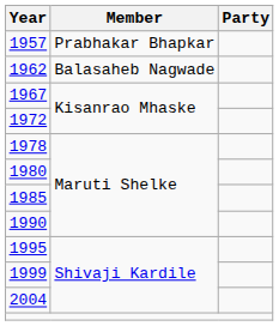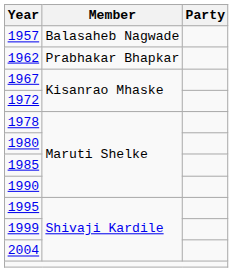 <table class=wikitable>
 <tr>
 <th>Year</th>
 <th>Member</th>
 <th colspan="2">Party</th>
 </tr>
 <tr>
 <td><a href='#'>1957</a></td>
-<td>Prabhakar Bhapkar</td>
+<td>Balasaheb Nagwade</td>
 <td></td>
 </tr>
 <tr>
 <td><a href='#'>1962</a></td>
-<td>Balasaheb Nagwade</td>
+<td>Prabhakar Bhapkar</td>
 </tr>
 <tr>
 <td><a href='#'>1967</a></td>
 <td rowspan=2>Kisanrao Mhaske</td>
 <td></td>
 </tr>
 <tr>
 <td><a href='#'>1972</a></td>
 </tr>
 <tr>
 <td><a href='#'>1978</a></td>
 <td rowspan=4>Maruti Shelke</td>
 <td></td>
 </tr>
 <tr>
 <td><a href='#'>1980</a></td>
 <td></td>
 </tr>
 <tr>
 <td><a href='#'>1985</a></td>
 <td></td>
 </tr>
 <tr>
 <td><a href='#'>1990</a></td>
 </tr>
 <tr>
 <td><a href='#'>1995</a></td>
 <td rowspan=3><a href='#'>Shivaji Kardile</a></td>
 <td></td>
 </tr>
 <tr>
 <td><a href='#'>1999</a></td>
 </tr>
 <tr>
 <td><a href='#'>2004</a></td>
 <td></td>
 </tr>
 <tr>
 <td colspan="4"></td>
 </tr>
 </table>
